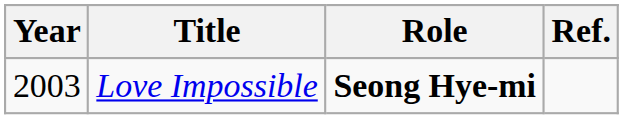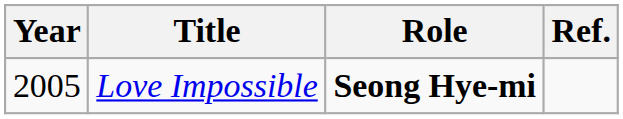 <table class="wikitable">
 <tr>
 <th>Year</th>
 <th>Title</th>
 <th>Role</th>
 <th>Ref.</th>
 </tr>
 <tr>
-<td>2003</td>
+<td>2005</td>
 <td><em><a href='#'>Love Impossible</a></em></td>
 <td><strong>Seong Hye-mi</strong></td>
 <td></td>
 </tr>
 </table>
